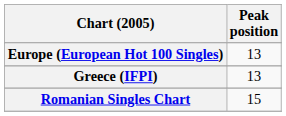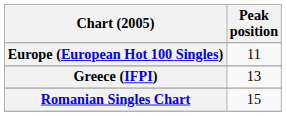 <table class="wikitable sortable plainrowheaders" style="text-align:center;">
 <tr>
 <th>Chart (2005)</th>
 <th>Peak<br>position</th>
 </tr>
 <tr>
 </tr>
 <tr>
 </tr>
 <tr>
 </tr>
 <tr>
 </tr>
 <tr>
 </tr>
 <tr>
 </tr>
 <tr>
 <th scope="row">Europe (<a href='#'>European Hot 100 Singles</a>)</th>
-<td>13</td>
+<td>11</td>
 </tr>
 <tr>
 </tr>
 <tr>
 <th scope="row">Greece (<a href='#'>IFPI</a>)</th>
 <td>13</td>
 </tr>
 <tr>
 </tr>
 <tr>
 </tr>
 <tr>
 </tr>
 <tr>
 <th scope="row"><a href='#'>Romanian Singles Chart</a></th>
 <td style="text-align:center;">15</td>
 </tr>
 <tr>
 </tr>
 <tr>
 </tr>
 <tr>
 </tr>
 <tr>
 </tr>
 <tr>
 </tr>
 <tr>
 </tr>
 <tr>
 </tr>
 </table>
